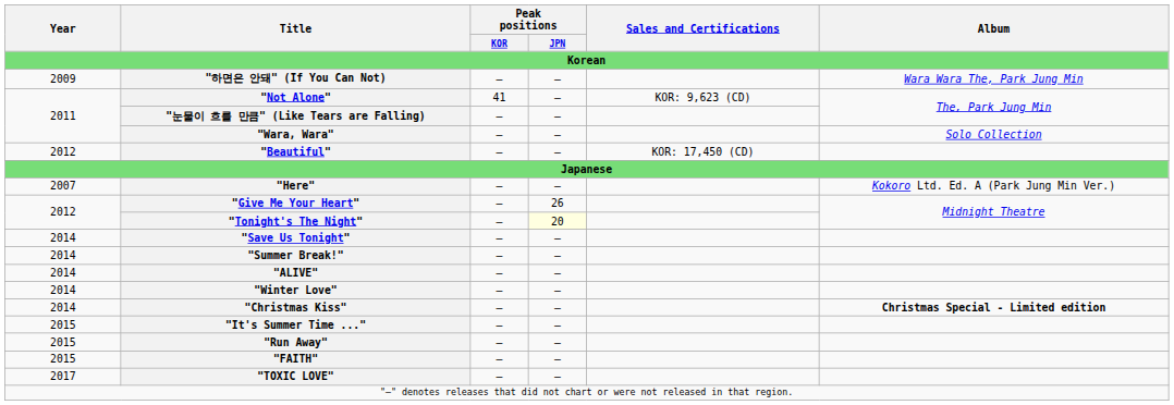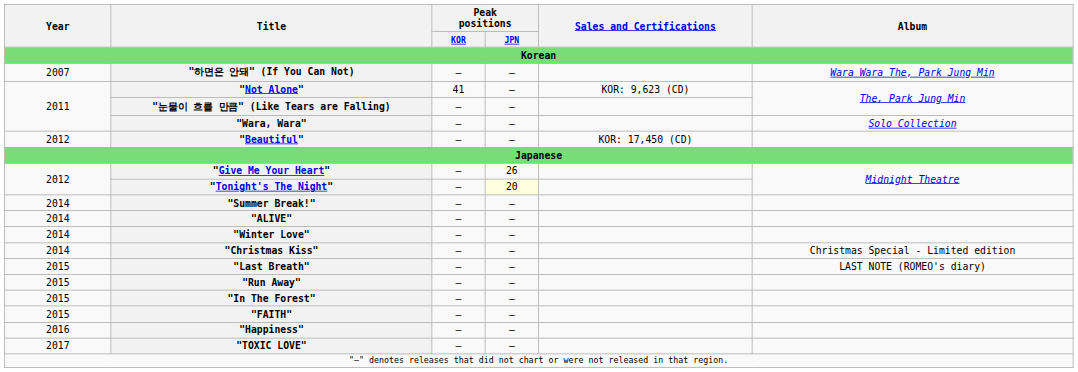 <table class="wikitable plainrowheaders" style="width:90%; text-align:center;">
 <tr>
 <th rowspan=2 width=10%>Year</th>
 <th rowspan="2" width=30%>Title</th>
 <th colspan="2" width=10%>Peak<br>positions</th>
 <th rowspan="2" width=20%><a href='#'>Sales and Certifications</a></th>
 <th rowspan=2 width=30%>Album</th>
 </tr>
 <tr>
 <th style="width:2.5em;"><small><strong><a href='#'>KOR</a></strong></small><br></th>
 <th style="width:2.5em;"><small><strong><a href='#'>JPN</a></strong></small><br></th>
 </tr>
 <tr>
 <th colspan=6 style="background:#77DD77;">Korean</th>
 </tr>
 <tr>
-<td>2009</td>
+<td>2007</td>
 <th scope=row>"하면은 안돼" (If You Can Not)</th>
 <td>—</td>
 <td>—</td>
 <td></td>
 <td><em><a href='#'>Wara Wara The, Park Jung Min</a></em></td>
 </tr>
 <tr>
 <td rowspan=3>2011</td>
 <th scope=row>"<a href='#'>Not Alone</a>"</th>
 <td>41</td>
 <td>—</td>
 <td>KOR: 9,623 (CD)</td>
 <td rowspan=2><em><a href='#'>The, Park Jung Min</a></em></td>
 </tr>
 <tr>
 <th scope=row>"눈물이 흐를 만큼" (Like Tears are Falling)</th>
 <td>—</td>
 <td>—</td>
 <td></td>
 </tr>
 <tr>
 <th scope=row>"Wara, Wara"</th>
 <td>—</td>
 <td>—</td>
 <td></td>
 <td><em><a href='#'>Solo Collection</a></em></td>
 </tr>
 <tr>
 <td>2012</td>
 <th scope=row>"<a href='#'>Beautiful</a>"</th>
 <td>—</td>
 <td>—</td>
 <td>KOR: 17,450 (CD)</td>
 <td></td>
 </tr>
 <tr>
 <th colspan=6 style="background:#77DD77;">Japanese</th>
 </tr>
 <tr>
-<td>2007</td>
-<th scope=row>"Here"</th>
-<td>—</td>
-<td>—</td>
-<td></td>
-<td><em><a href='#'>Kokoro</a></em> Ltd. Ed. A (Park Jung Min Ver.)</td>
-</tr>
-<tr>
 <td rowspan="2">2012</td>
 <th scope=row>"<a href='#'>Give Me Your Heart</a>"</th>
 <td>—</td>
 <td>26</td>
 <td></td>
 <td rowspan=2><em><a href='#'>Midnight Theatre</a></em></td>
 </tr>
 <tr>
 <th scope=row>"<a href='#'>Tonight's The Night</a>"</th>
 <td>—</td>
 <td style="background: lightyellow;">20</td>
-<td></td>
-</tr>
-<tr>
-<td>2014</td>
-<th scope=row>"<a href='#'>Save Us Tonight</a>"</th>
-<td>—</td>
-<td>—</td>
-<td></td>
 <td></td>
 </tr>
 <tr>
 <td>2014</td>
 <th scope=row>"Summer Break!"</th>
 <td>—</td>
 <td>—</td>
 <td></td>
 <td></td>
 </tr>
 <tr>
 <td>2014</td>
 <th scope=row>"ALIVE"</th>
 <td>—</td>
 <td>—</td>
 <td></td>
 <td></td>
 </tr>
 <tr>
 <td>2014</td>
 <th scope=row>"Winter Love"</th>
 <td>—</td>
 <td>—</td>
 <td></td>
 <td></td>
 </tr>
 <tr>
 <td>2014</td>
 <th scope=row>"Christmas Kiss"</th>
 <td>—</td>
 <td>—</td>
 <td></td>
-<td><strong>Christmas Special - Limited edition</strong></td>
+<td>Christmas Special - Limited edition</td>
 </tr>
 <tr>
 <td>2015</td>
-<th scope=row>"It's Summer Time ..."</th>
+<th scope=row>"Last Breath"</th>
 <td>—</td>
 <td>—</td>
 <td></td>
-<td></td>
+<td>LAST NOTE (ROMEO's diary)</td>
 </tr>
 <tr>
 <td>2015</td>
 <th scope=row>"Run Away"</th>
 <td>—</td>
 <td>—</td>
 <td></td>
 <td></td>
 </tr>
 <tr>
 <td>2015</td>
+<th scope=row>"In The Forest"</th>
+<td>—</td>
+<td>—</td>
+<td></td>
+<td></td>
+</tr>
+<tr>
+<td>2015</td>
 <th scope=row>"FAITH"</th>
+<td>—</td>
+<td>—</td>
+<td></td>
+<td></td>
+</tr>
+<tr>
+<td>2016</td>
+<th scope=row>"Happiness"</th>
 <td>—</td>
 <td>—</td>
 <td></td>
 <td></td>
 </tr>
 <tr>
 <td>2017</td>
 <th scope=row>"TOXIC LOVE"</th>
 <td>—</td>
 <td>—</td>
 <td></td>
 <td></td>
 </tr>
 <tr>
 <td colspan="6" style="font-size: 85%;">"—" denotes releases that did not chart or were not released in that region.</td>
 </tr>
 </table>
